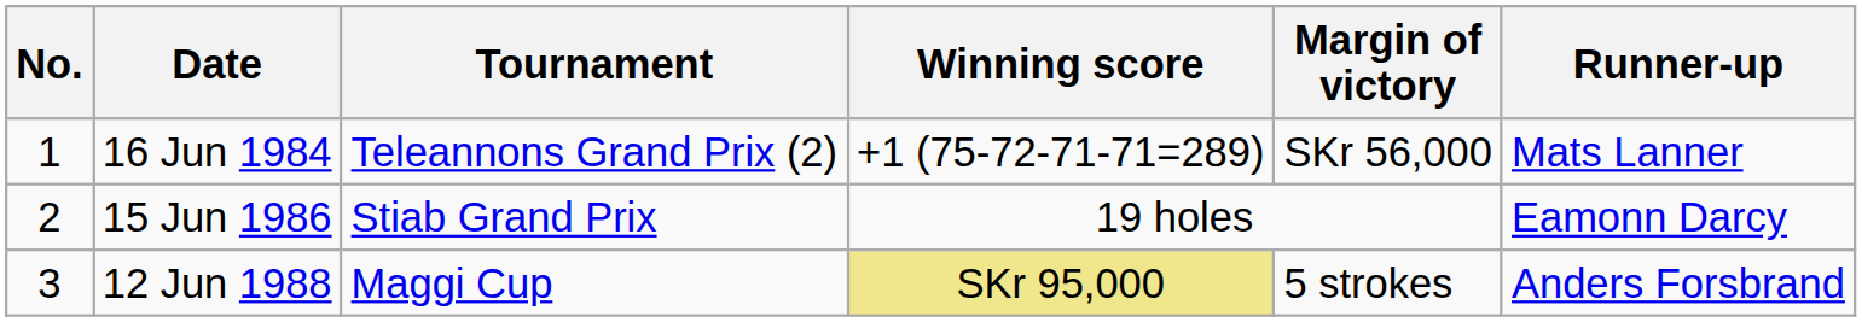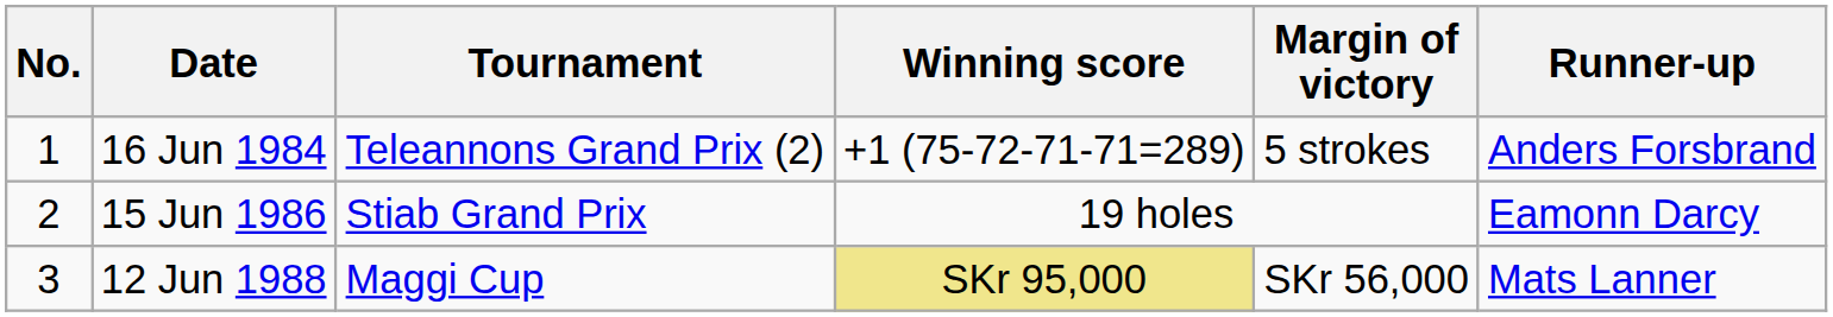 <table class="wikitable" style="font-size:95%;">
 <tr>
 <th>No.</th>
 <th>Date</th>
 <th>Tournament</th>
 <th>Winning score</th>
 <th>Margin of<br>victory</th>
 <th>Runner-up</th>
 </tr>
 <tr>
 <td align=center>1</td>
 <td align=right>16 Jun <a href='#'>1984</a></td>
 <td><a href='#'>Teleannons Grand Prix</a> (2)</td>
 <td>+1 (75-72-71-71=289)</td>
-<td>SKr 56,000</td>
-<td> <a href='#'>Mats Lanner</a></td>
+<td>5 strokes</td>
+<td> <a href='#'>Anders Forsbrand</a></td>
 </tr>
 <tr>
 <td align=center>2</td>
 <td align=right>15 Jun <a href='#'>1986</a></td>
 <td><a href='#'>Stiab Grand Prix</a></td>
 <td colspan=2 align=center>19 holes</td>
 <td> <a href='#'>Eamonn Darcy</a></td>
 </tr>
 <tr>
 <td align=center>3</td>
 <td align=right>12 Jun <a href='#'>1988</a></td>
 <td><a href='#'>Maggi Cup</a></td>
 <td align=center style="background: khaki;">SKr 95,000</td>
-<td>5 strokes</td>
-<td> <a href='#'>Anders Forsbrand</a></td>
+<td>SKr 56,000</td>
+<td> <a href='#'>Mats Lanner</a></td>
 </tr>
 </table>
